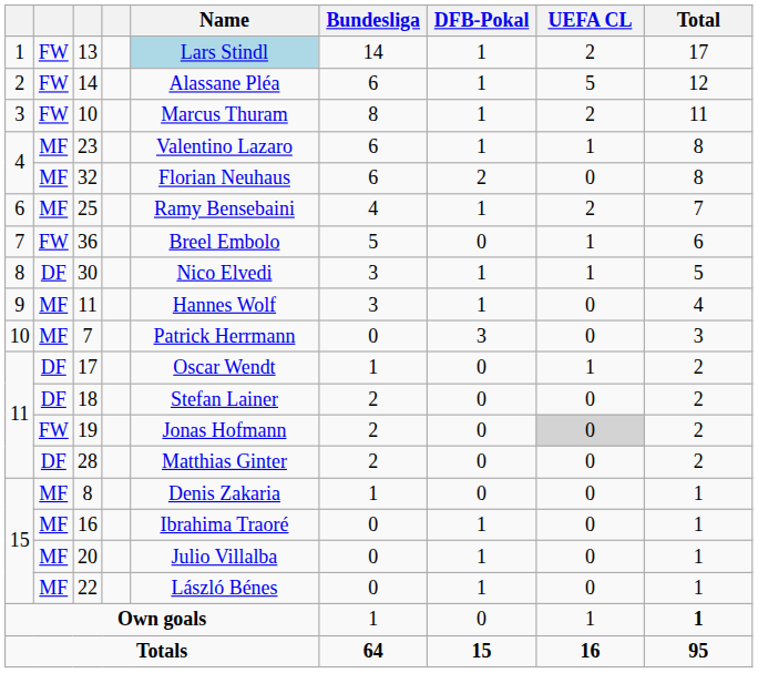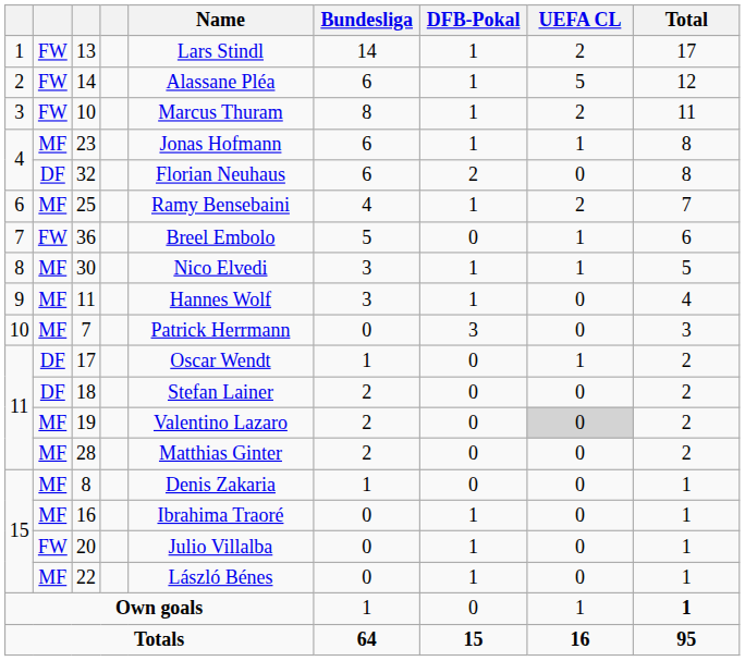 <table class="wikitable" style="text-align:center">
 <tr>
 <th width=15></th>
 <th width=15></th>
 <th width=15></th>
 <th width=15></th>
 <th width=145>Name</th>
 <th width=80><a href='#'>Bundesliga</a></th>
 <th width=80><a href='#'>DFB-Pokal</a></th>
 <th width=80><a href='#'>UEFA CL</a></th>
 <th width=80>Total</th>
 </tr>
 <tr>
 <td>1</td>
 <td><a href='#'>FW</a></td>
 <td>13</td>
 <td></td>
-<td style="background: lightblue;"><a href='#'>Lars Stindl</a></td>
+<td><a href='#'>Lars Stindl</a></td>
 <td>14</td>
 <td>1</td>
 <td>2</td>
 <td>17</td>
 </tr>
 <tr>
 <td rowspan=1>2</td>
 <td><a href='#'>FW</a></td>
 <td>14</td>
 <td></td>
 <td><a href='#'>Alassane Pléa</a></td>
 <td>6</td>
 <td>1</td>
 <td>5</td>
 <td>12</td>
 </tr>
 <tr>
 <td rowspan=1>3</td>
 <td><a href='#'>FW</a></td>
 <td>10</td>
 <td></td>
 <td><a href='#'>Marcus Thuram</a></td>
 <td>8</td>
 <td>1</td>
 <td>2</td>
 <td>11</td>
 </tr>
 <tr>
 <td rowspan=2>4</td>
 <td><a href='#'>MF</a></td>
 <td>23</td>
 <td></td>
-<td><a href='#'>Valentino Lazaro</a></td>
+<td><a href='#'>Jonas Hofmann</a></td>
 <td>6</td>
 <td>1</td>
 <td>1</td>
 <td>8</td>
 </tr>
 <tr>
-<td><a href='#'>MF</a></td>
+<td><a href='#'>DF</a></td>
 <td>32</td>
 <td></td>
 <td><a href='#'>Florian Neuhaus</a></td>
 <td>6</td>
 <td>2</td>
 <td>0</td>
 <td>8</td>
 </tr>
 <tr>
 <td rowspan=1>6</td>
 <td><a href='#'>MF</a></td>
 <td>25</td>
 <td></td>
 <td><a href='#'>Ramy Bensebaini</a></td>
 <td>4</td>
 <td>1</td>
 <td>2</td>
 <td>7</td>
 </tr>
 <tr>
 <td rowspan=1>7</td>
 <td><a href='#'>FW</a></td>
 <td>36</td>
 <td></td>
 <td><a href='#'>Breel Embolo</a></td>
 <td>5</td>
 <td>0</td>
 <td>1</td>
 <td>6</td>
 </tr>
 <tr>
 <td rowspan=1>8</td>
-<td><a href='#'>DF</a></td>
+<td><a href='#'>MF</a></td>
 <td>30</td>
 <td></td>
 <td><a href='#'>Nico Elvedi</a></td>
 <td>3</td>
 <td>1</td>
 <td>1</td>
 <td>5</td>
 </tr>
 <tr>
 <td rowspan=1>9</td>
 <td><a href='#'>MF</a></td>
 <td>11</td>
 <td></td>
 <td><a href='#'>Hannes Wolf</a></td>
 <td>3</td>
 <td>1</td>
 <td>0</td>
 <td>4</td>
 </tr>
 <tr>
 <td rowspan=1>10</td>
 <td><a href='#'>MF</a></td>
 <td>7</td>
 <td></td>
 <td><a href='#'>Patrick Herrmann</a></td>
 <td>0</td>
 <td>3</td>
 <td>0</td>
 <td>3</td>
 </tr>
 <tr>
 <td rowspan=4>11</td>
 <td><a href='#'>DF</a></td>
 <td>17</td>
 <td></td>
 <td><a href='#'>Oscar Wendt</a></td>
 <td>1</td>
 <td>0</td>
 <td>1</td>
 <td>2</td>
 </tr>
 <tr>
 <td><a href='#'>DF</a></td>
 <td>18</td>
 <td></td>
 <td><a href='#'>Stefan Lainer</a></td>
 <td>2</td>
 <td>0</td>
 <td>0</td>
 <td>2</td>
 </tr>
 <tr>
-<td><a href='#'>FW</a></td>
+<td><a href='#'>MF</a></td>
 <td>19</td>
 <td></td>
-<td><a href='#'>Jonas Hofmann</a></td>
+<td><a href='#'>Valentino Lazaro</a></td>
 <td>2</td>
 <td>0</td>
 <td style="background: lightgrey;">0</td>
 <td>2</td>
 </tr>
 <tr>
-<td><a href='#'>DF</a></td>
+<td><a href='#'>MF</a></td>
 <td>28</td>
 <td></td>
 <td><a href='#'>Matthias Ginter</a></td>
 <td>2</td>
 <td>0</td>
 <td>0</td>
 <td>2</td>
 </tr>
 <tr>
 <td rowspan=4>15</td>
 <td><a href='#'>MF</a></td>
 <td>8</td>
 <td></td>
 <td><a href='#'>Denis Zakaria</a></td>
 <td>1</td>
 <td>0</td>
 <td>0</td>
 <td>1</td>
 </tr>
 <tr>
 <td><a href='#'>MF</a></td>
 <td>16</td>
 <td></td>
 <td><a href='#'>Ibrahima Traoré</a></td>
 <td>0</td>
 <td>1</td>
 <td>0</td>
 <td>1</td>
 </tr>
 <tr>
-<td><a href='#'>MF</a></td>
+<td><a href='#'>FW</a></td>
 <td>20</td>
 <td></td>
 <td><a href='#'>Julio Villalba</a></td>
 <td>0</td>
 <td>1</td>
 <td>0</td>
 <td>1</td>
 </tr>
 <tr>
 <td><a href='#'>MF</a></td>
 <td>22</td>
 <td></td>
 <td><a href='#'>László Bénes</a></td>
 <td>0</td>
 <td>1</td>
 <td>0</td>
 <td>1</td>
 </tr>
 <tr>
 <td colspan=5><strong>Own goals</strong></td>
 <td>1</td>
 <td>0</td>
 <td>1</td>
 <td><strong>1</strong></td>
 </tr>
 <tr>
 <td colspan=5><strong>Totals</strong></td>
 <td><strong>64</strong></td>
 <td><strong>15</strong></td>
 <td><strong>16</strong></td>
 <td><strong>95</strong></td>
 </tr>
 </table>
